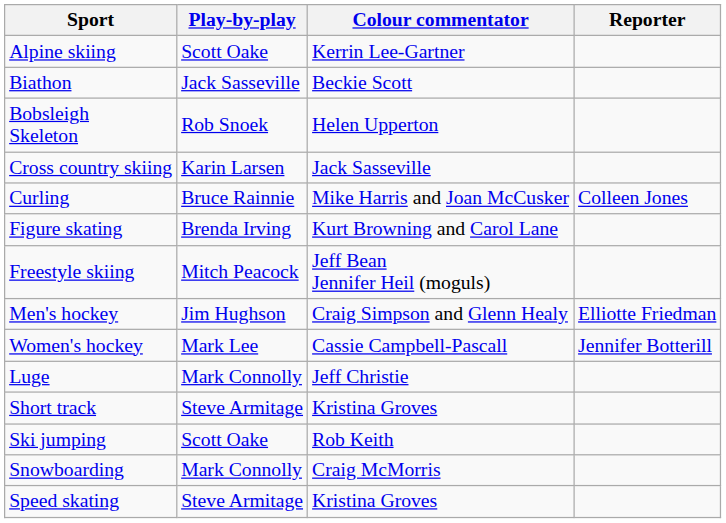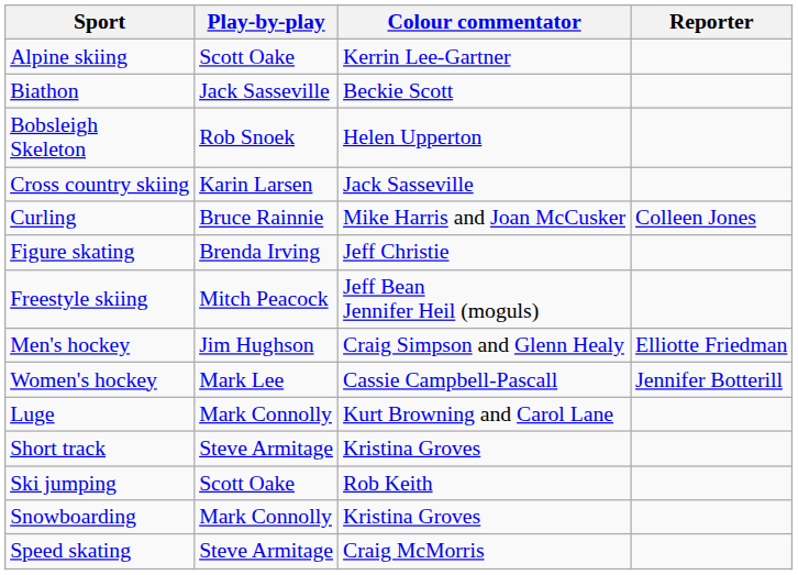 <table class="wikitable">
 <tr>
 <th>Sport</th>
 <th><a href='#'>Play-by-play</a></th>
 <th><a href='#'>Colour commentator</a></th>
 <th>Reporter</th>
 </tr>
 <tr>
 <td><a href='#'>Alpine skiing</a></td>
 <td><a href='#'>Scott Oake</a></td>
 <td><a href='#'>Kerrin Lee-Gartner</a></td>
 <td></td>
 </tr>
 <tr>
 <td><a href='#'>Biathon</a></td>
 <td><a href='#'>Jack Sasseville</a></td>
 <td><a href='#'>Beckie Scott</a></td>
 <td></td>
 </tr>
 <tr>
 <td><a href='#'>Bobsleigh</a> <br><a href='#'>Skeleton</a></td>
 <td><a href='#'>Rob Snoek</a></td>
 <td><a href='#'>Helen Upperton</a></td>
 <td></td>
 </tr>
 <tr>
 <td><a href='#'>Cross country skiing</a></td>
 <td><a href='#'>Karin Larsen</a></td>
 <td><a href='#'>Jack Sasseville</a></td>
 <td></td>
 </tr>
 <tr>
 <td><a href='#'>Curling</a></td>
 <td><a href='#'>Bruce Rainnie</a></td>
 <td><a href='#'>Mike Harris</a> and <a href='#'>Joan McCusker</a></td>
 <td><a href='#'>Colleen Jones</a></td>
 </tr>
 <tr>
 <td><a href='#'>Figure skating</a></td>
 <td><a href='#'>Brenda Irving</a></td>
-<td><a href='#'>Kurt Browning</a> and <a href='#'>Carol Lane</a></td>
+<td><a href='#'>Jeff Christie</a></td>
 <td></td>
 </tr>
 <tr>
 <td><a href='#'>Freestyle skiing</a></td>
 <td><a href='#'>Mitch Peacock</a></td>
 <td><a href='#'>Jeff Bean</a> <br><a href='#'>Jennifer Heil</a> (moguls)</td>
 <td></td>
 </tr>
 <tr>
 <td><a href='#'>Men's hockey</a></td>
 <td><a href='#'>Jim Hughson</a></td>
 <td><a href='#'>Craig Simpson</a> and <a href='#'>Glenn Healy</a></td>
 <td><a href='#'>Elliotte Friedman</a></td>
 </tr>
 <tr>
 <td><a href='#'>Women's hockey</a></td>
 <td><a href='#'>Mark Lee</a></td>
 <td><a href='#'>Cassie Campbell-Pascall</a></td>
 <td><a href='#'>Jennifer Botterill</a></td>
 </tr>
 <tr>
 <td><a href='#'>Luge</a></td>
 <td><a href='#'>Mark Connolly</a></td>
-<td><a href='#'>Jeff Christie</a></td>
+<td><a href='#'>Kurt Browning</a> and <a href='#'>Carol Lane</a></td>
 <td></td>
 </tr>
 <tr>
 <td><a href='#'>Short track</a></td>
 <td><a href='#'>Steve Armitage</a></td>
 <td><a href='#'>Kristina Groves</a></td>
 <td></td>
 </tr>
 <tr>
 <td><a href='#'>Ski jumping</a></td>
 <td><a href='#'>Scott Oake</a></td>
 <td><a href='#'>Rob Keith</a></td>
 <td></td>
 </tr>
 <tr>
 <td><a href='#'>Snowboarding</a></td>
 <td><a href='#'>Mark Connolly</a></td>
-<td><a href='#'>Craig McMorris</a></td>
+<td><a href='#'>Kristina Groves</a></td>
 <td></td>
 </tr>
 <tr>
 <td><a href='#'>Speed skating</a></td>
 <td><a href='#'>Steve Armitage</a></td>
-<td><a href='#'>Kristina Groves</a></td>
+<td><a href='#'>Craig McMorris</a></td>
 <td></td>
 </tr>
 </table>
